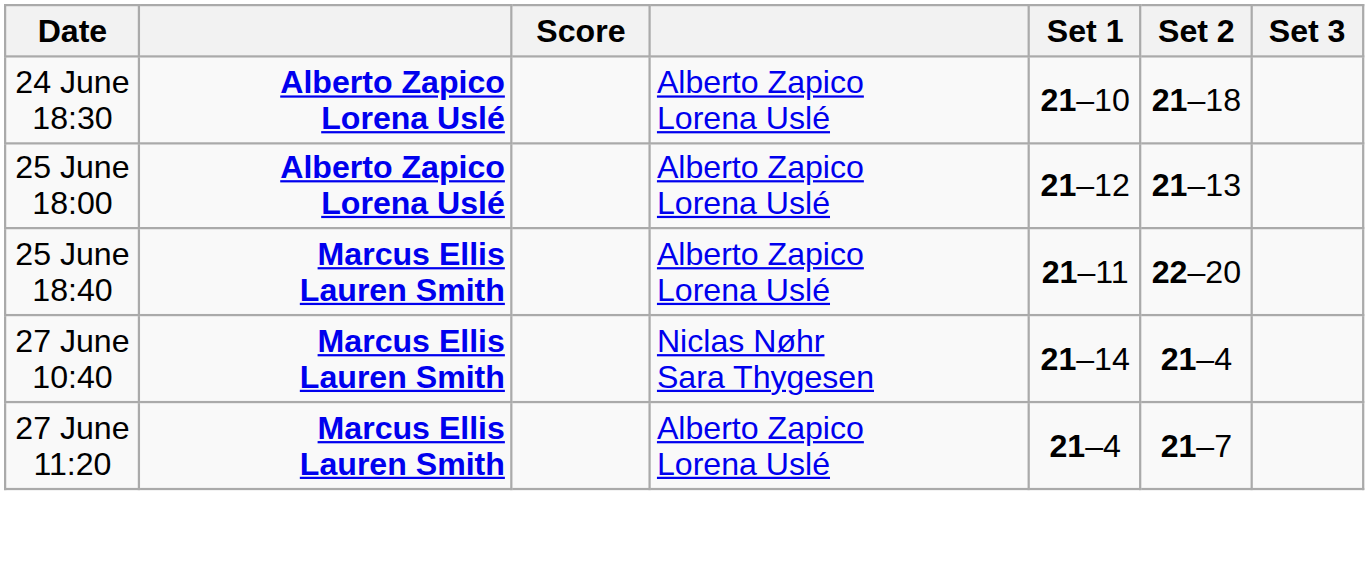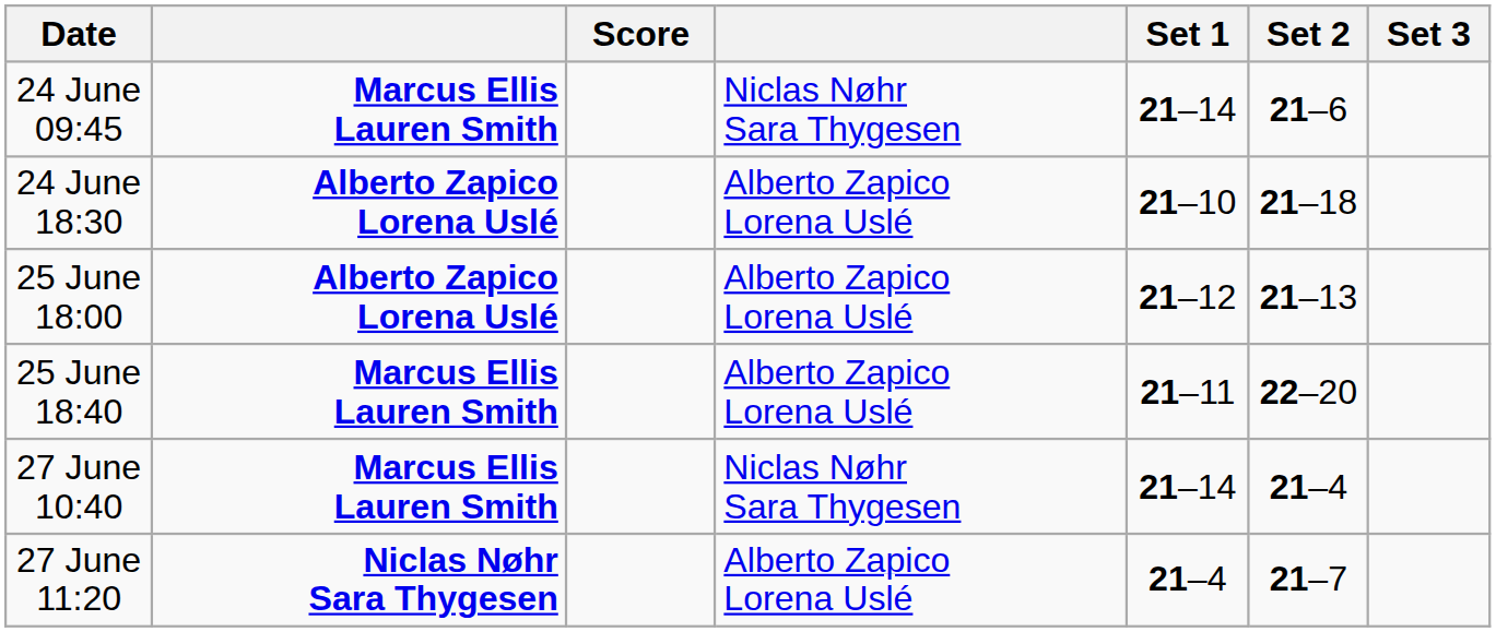 <table class="wikitable" style="text-align: center; font-size:90% ">
 <tr>
 <th width="60">Date</th>
 <th align="right" width="200"></th>
 <th width="60">Score</th>
 <th align="left" width="200"></th>
 <th width="50">Set 1</th>
 <th width="50">Set 2</th>
 <th width="50">Set 3</th>
+</tr>
+<tr>
+<td>24 June<br>09:45</td>
+<td align="right"><strong><a href='#'>Marcus Ellis</a> <br><a href='#'>Lauren Smith</a> </strong></td>
+<td align="center"></td>
+<td align="left"> <a href='#'>Niclas Nøhr</a><br> <a href='#'>Sara Thygesen</a></td>
+<td><strong>21</strong>–14</td>
+<td><strong>21</strong>–6</td>
+<td></td>
 </tr>
 <tr>
 <td>24 June<br>18:30</td>
 <td align="right"><strong><a href='#'>Alberto Zapico</a> <br><a href='#'>Lorena Uslé</a> </strong></td>
 <td align="center"></td>
 <td align="left"> <a href='#'>Alberto Zapico</a><br> <a href='#'>Lorena Uslé</a></td>
 <td><strong>21</strong>–10</td>
 <td><strong>21</strong>–18</td>
 <td></td>
 </tr>
 <tr>
 <td>25 June<br>18:00</td>
 <td align="right"><strong><a href='#'>Alberto Zapico</a> <br><a href='#'>Lorena Uslé</a> </strong></td>
 <td align="center"></td>
 <td align="left"> <a href='#'>Alberto Zapico</a><br> <a href='#'>Lorena Uslé</a></td>
 <td><strong>21</strong>–12</td>
 <td><strong>21</strong>–13</td>
 <td></td>
 </tr>
 <tr>
 <td>25 June<br>18:40</td>
 <td align="right"><strong><a href='#'>Marcus Ellis</a> <br><a href='#'>Lauren Smith</a> </strong></td>
 <td align="center"></td>
 <td align="left"> <a href='#'>Alberto Zapico</a><br> <a href='#'>Lorena Uslé</a></td>
 <td><strong>21</strong>–11</td>
 <td><strong>22</strong>–20</td>
 <td></td>
 </tr>
 <tr>
 <td>27 June<br>10:40</td>
 <td align="right"><strong><a href='#'>Marcus Ellis</a> <br><a href='#'>Lauren Smith</a> </strong></td>
 <td align="center"></td>
 <td align="left"> <a href='#'>Niclas Nøhr</a><br> <a href='#'>Sara Thygesen</a></td>
 <td><strong>21</strong>–14</td>
 <td><strong>21</strong>–4</td>
 <td></td>
 </tr>
 <tr>
 <td>27 June<br>11:20</td>
-<td align="right"><strong><a href='#'>Marcus Ellis</a> <br><a href='#'>Lauren Smith</a> </strong></td>
+<td align="right"><strong><a href='#'>Niclas Nøhr</a> <br><a href='#'>Sara Thygesen</a> </strong></td>
 <td align="center"></td>
 <td align="left"> <a href='#'>Alberto Zapico</a><br> <a href='#'>Lorena Uslé</a></td>
 <td><strong>21</strong>–4</td>
 <td><strong>21</strong>–7</td>
 <td></td>
 </tr>
 </table>
